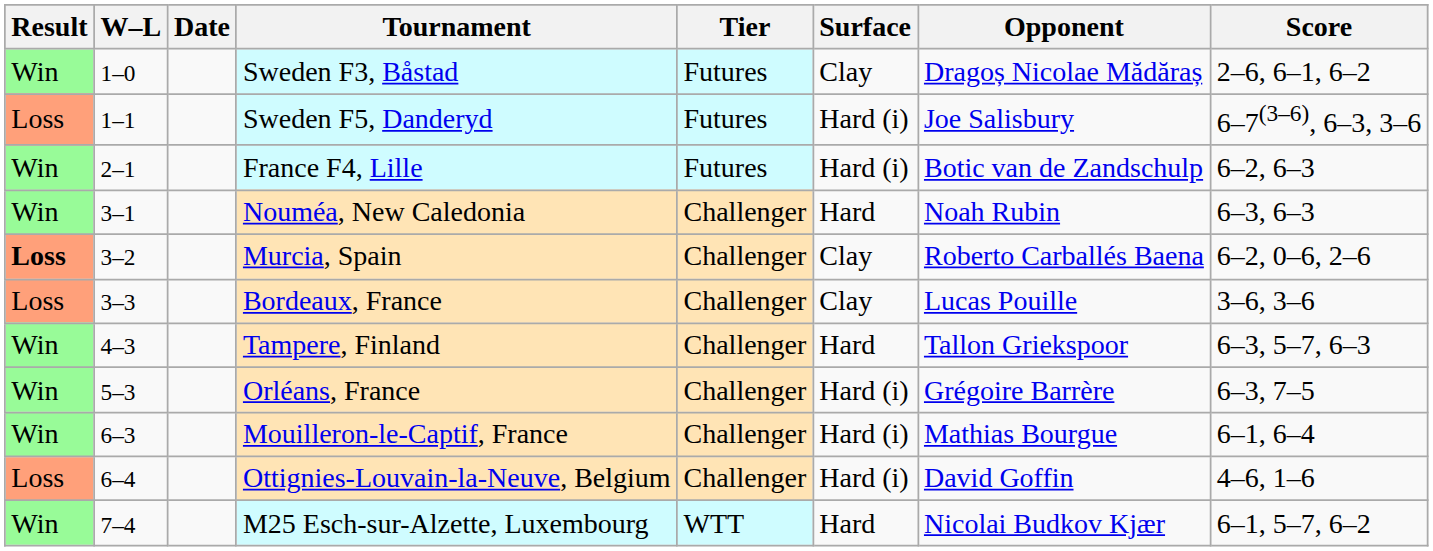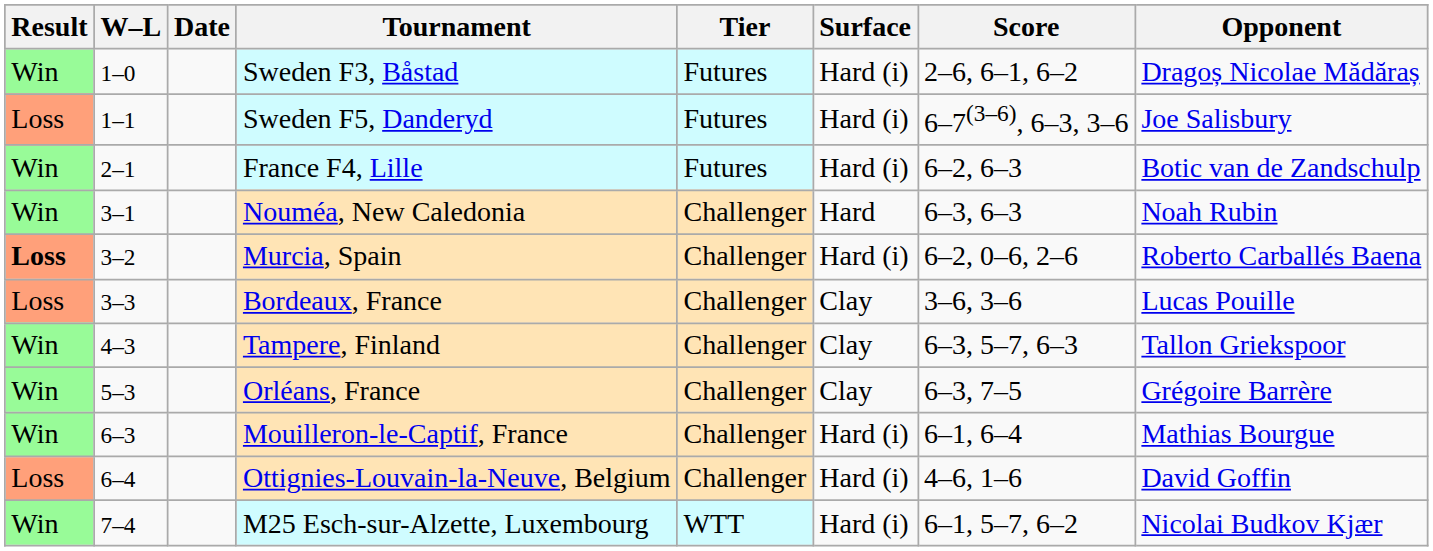 <table class="sortable wikitable">
 <tr>
 <th>Result</th>
 <th class="unsortable">W–L</th>
 <th>Date</th>
 <th>Tournament</th>
 <th>Tier</th>
 <th>Surface</th>
+<th class="unsortable">Score</th>
 <th>Opponent</th>
-<th class="unsortable">Score</th>
 </tr>
 <tr>
 <td bgcolor=98FB98>Win</td>
 <td><small>1–0</small></td>
 <td></td>
 <td style="background:#cffcff;">Sweden F3, <a href='#'>Båstad</a></td>
 <td style=background:#CFFCFF>Futures</td>
-<td>Clay</td>
+<td>Hard (i)</td>
+<td>2–6, 6–1, 6–2</td>
 <td data-sort-value="Mădăraș, D"> <a href='#'>Dragoș Nicolae Mădăraș</a></td>
-<td>2–6, 6–1, 6–2</td>
 </tr>
 <tr>
 <td bgcolor=FFA07A>Loss</td>
 <td><small>1–1</small></td>
 <td></td>
 <td style="background:#cffcff;">Sweden F5, <a href='#'>Danderyd</a></td>
 <td style=background:#CFFCFF>Futures</td>
 <td>Hard (i)</td>
+<td>6–7<sup>(3–6)</sup>, 6–3, 3–6</td>
 <td data-sort-value="Salisbury, J"> <a href='#'>Joe Salisbury</a></td>
-<td>6–7<sup>(3–6)</sup>, 6–3, 3–6</td>
 </tr>
 <tr>
 <td bgcolor=98FB98>Win</td>
 <td><small>2–1</small></td>
 <td></td>
 <td style="background:#cffcff;">France F4, <a href='#'>Lille</a></td>
 <td style=background:#CFFCFF>Futures</td>
 <td>Hard (i)</td>
+<td>6–2, 6–3</td>
 <td data-sort-value="van de Zandschulp, B"> <a href='#'>Botic van de Zandschulp</a></td>
-<td>6–2, 6–3</td>
 </tr>
 <tr>
 <td bgcolor=98FB98>Win</td>
 <td><small>3–1</small></td>
 <td><a href='#'></a></td>
 <td style="background:moccasin;"><a href='#'>Nouméa</a>, New Caledonia</td>
 <td style="background:moccasin;">Challenger</td>
 <td>Hard</td>
+<td>6–3, 6–3</td>
 <td> <a href='#'>Noah Rubin</a></td>
-<td>6–3, 6–3</td>
 </tr>
 <tr>
 <td bgcolor=FFA07A><strong>Loss</strong></td>
 <td><small>3–2</small></td>
 <td><a href='#'></a></td>
 <td style="background:moccasin;"><a href='#'>Murcia</a>, Spain</td>
 <td style="background:moccasin;">Challenger</td>
-<td>Clay</td>
+<td>Hard (i)</td>
+<td>6–2, 0–6, 2–6</td>
 <td> <a href='#'>Roberto Carballés Baena</a></td>
-<td>6–2, 0–6, 2–6</td>
 </tr>
 <tr>
 <td bgcolor=FFA07A>Loss</td>
 <td><small>3–3</small></td>
 <td><a href='#'></a></td>
 <td style="background:moccasin;"><a href='#'>Bordeaux</a>, France</td>
 <td style="background:moccasin;">Challenger</td>
 <td>Clay</td>
+<td>3–6, 3–6</td>
 <td> <a href='#'>Lucas Pouille</a></td>
-<td>3–6, 3–6</td>
 </tr>
 <tr>
 <td bgcolor=98FB98>Win</td>
 <td><small>4–3</small></td>
 <td><a href='#'></a></td>
 <td style="background:moccasin;"><a href='#'>Tampere</a>, Finland</td>
 <td style="background:moccasin;">Challenger</td>
-<td>Hard</td>
+<td>Clay</td>
+<td>6–3, 5–7, 6–3</td>
 <td> <a href='#'>Tallon Griekspoor</a></td>
-<td>6–3, 5–7, 6–3</td>
 </tr>
 <tr>
 <td bgcolor=98FB98>Win</td>
 <td><small>5–3</small></td>
 <td><a href='#'></a></td>
 <td style="background:moccasin;"><a href='#'>Orléans</a>, France</td>
 <td style="background:moccasin;">Challenger</td>
-<td>Hard (i)</td>
+<td>Clay</td>
+<td>6–3, 7–5</td>
 <td> <a href='#'>Grégoire Barrère</a></td>
-<td>6–3, 7–5</td>
 </tr>
 <tr>
 <td bgcolor=98FB98>Win</td>
 <td><small>6–3</small></td>
 <td><a href='#'></a></td>
 <td style="background:moccasin;"><a href='#'>Mouilleron-le-Captif</a>, France</td>
 <td style="background:moccasin;">Challenger</td>
 <td>Hard (i)</td>
+<td>6–1, 6–4</td>
 <td> <a href='#'>Mathias Bourgue</a></td>
-<td>6–1, 6–4</td>
 </tr>
 <tr>
 <td bgcolor=FFA07A>Loss</td>
 <td><small>6–4</small></td>
 <td><a href='#'></a></td>
 <td style="background:moccasin;"><a href='#'>Ottignies-Louvain-la-Neuve</a>, Belgium</td>
 <td style="background:moccasin;">Challenger</td>
 <td>Hard (i)</td>
+<td>4–6, 1–6</td>
 <td> <a href='#'>David Goffin</a></td>
-<td>4–6, 1–6</td>
 </tr>
 <tr>
 <td bgcolor=98FB98>Win</td>
 <td><small>7–4</small></td>
 <td></td>
 <td style="background:#cffcff;">M25 Esch-sur-Alzette, Luxembourg</td>
 <td style="background:#cffcff;">WTT</td>
-<td>Hard</td>
+<td>Hard (i)</td>
+<td>6–1, 5–7, 6–2</td>
 <td> <a href='#'>Nicolai Budkov Kjær</a></td>
-<td>6–1, 5–7, 6–2</td>
 </tr>
 </table>
